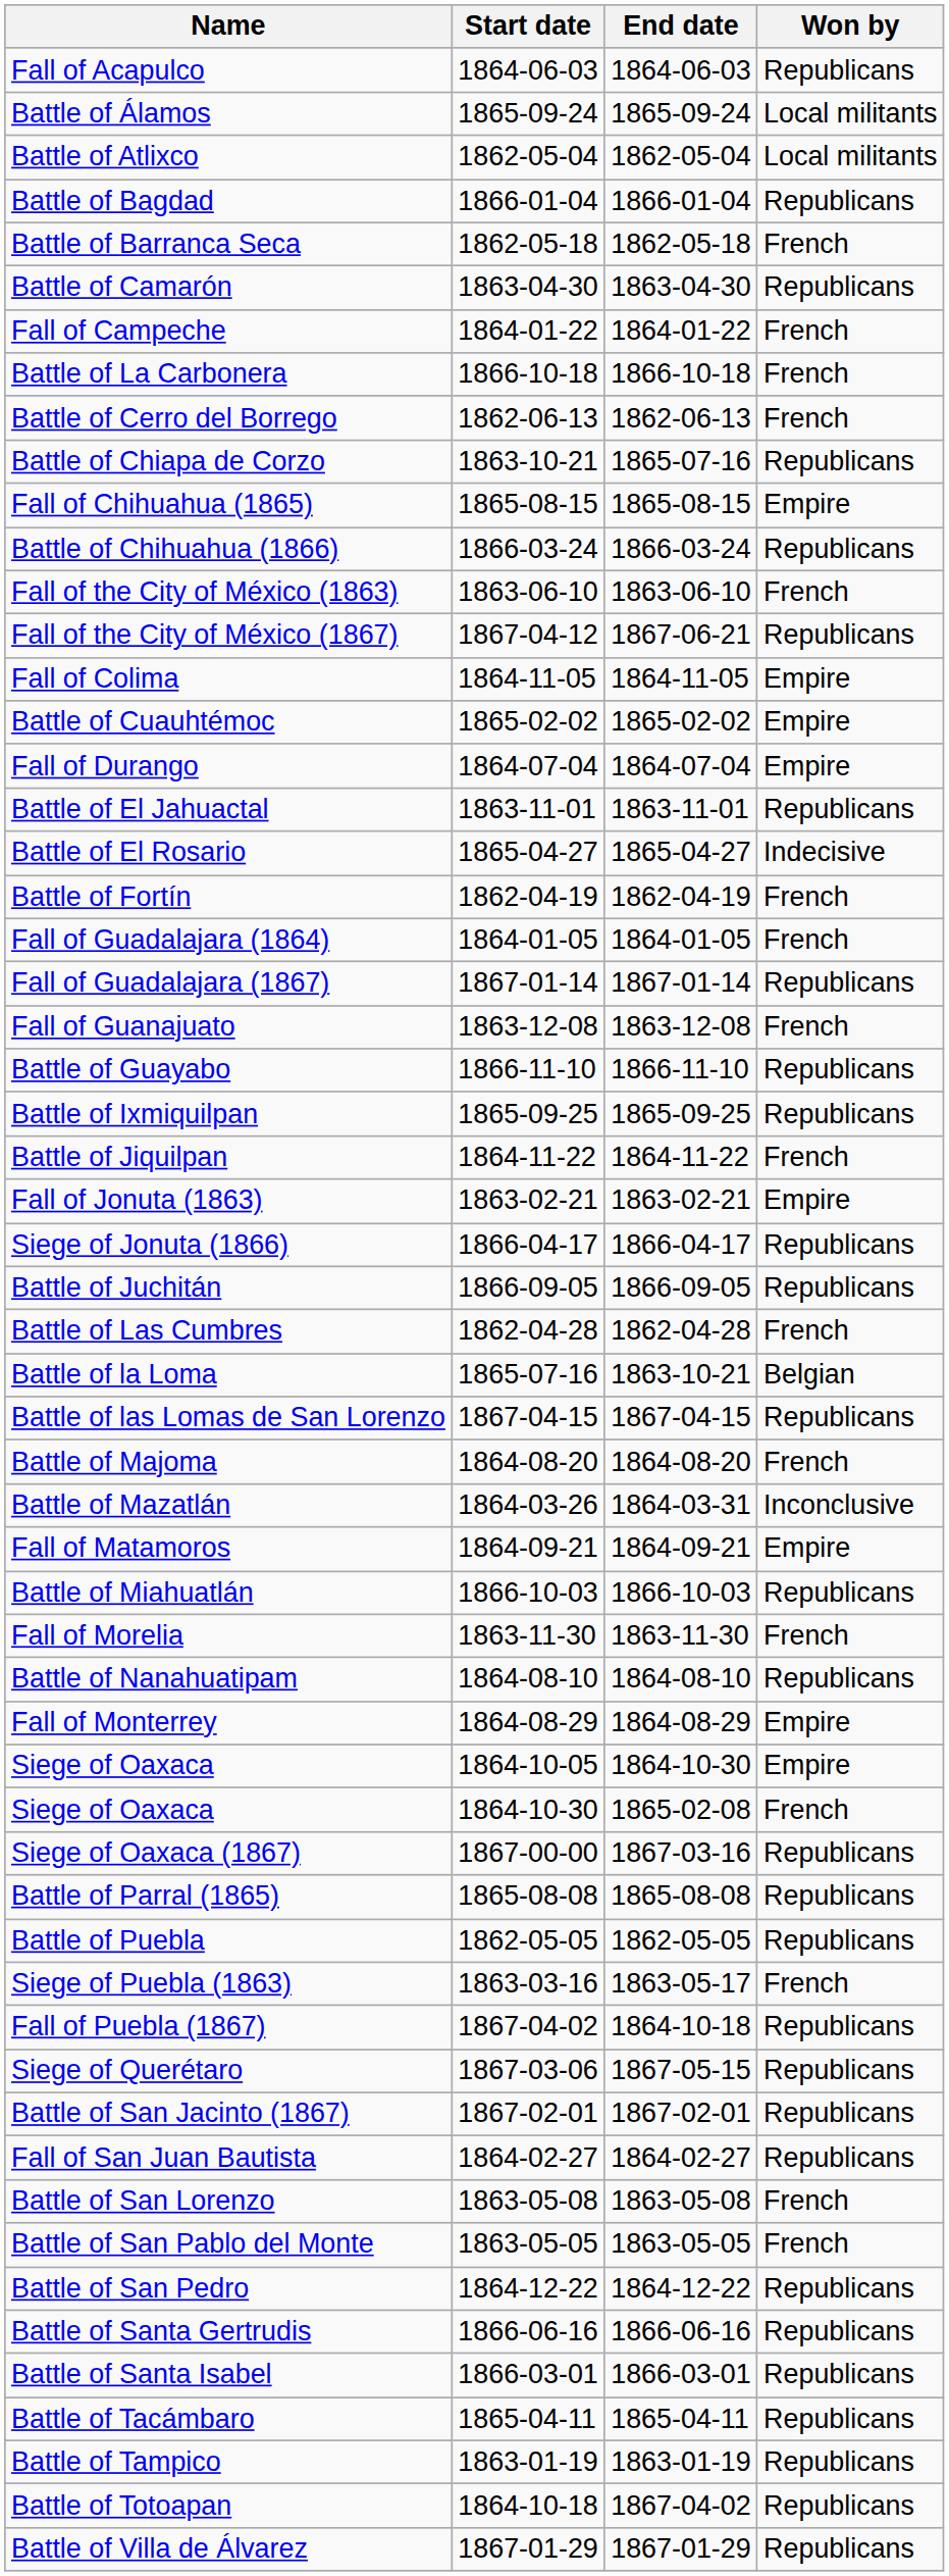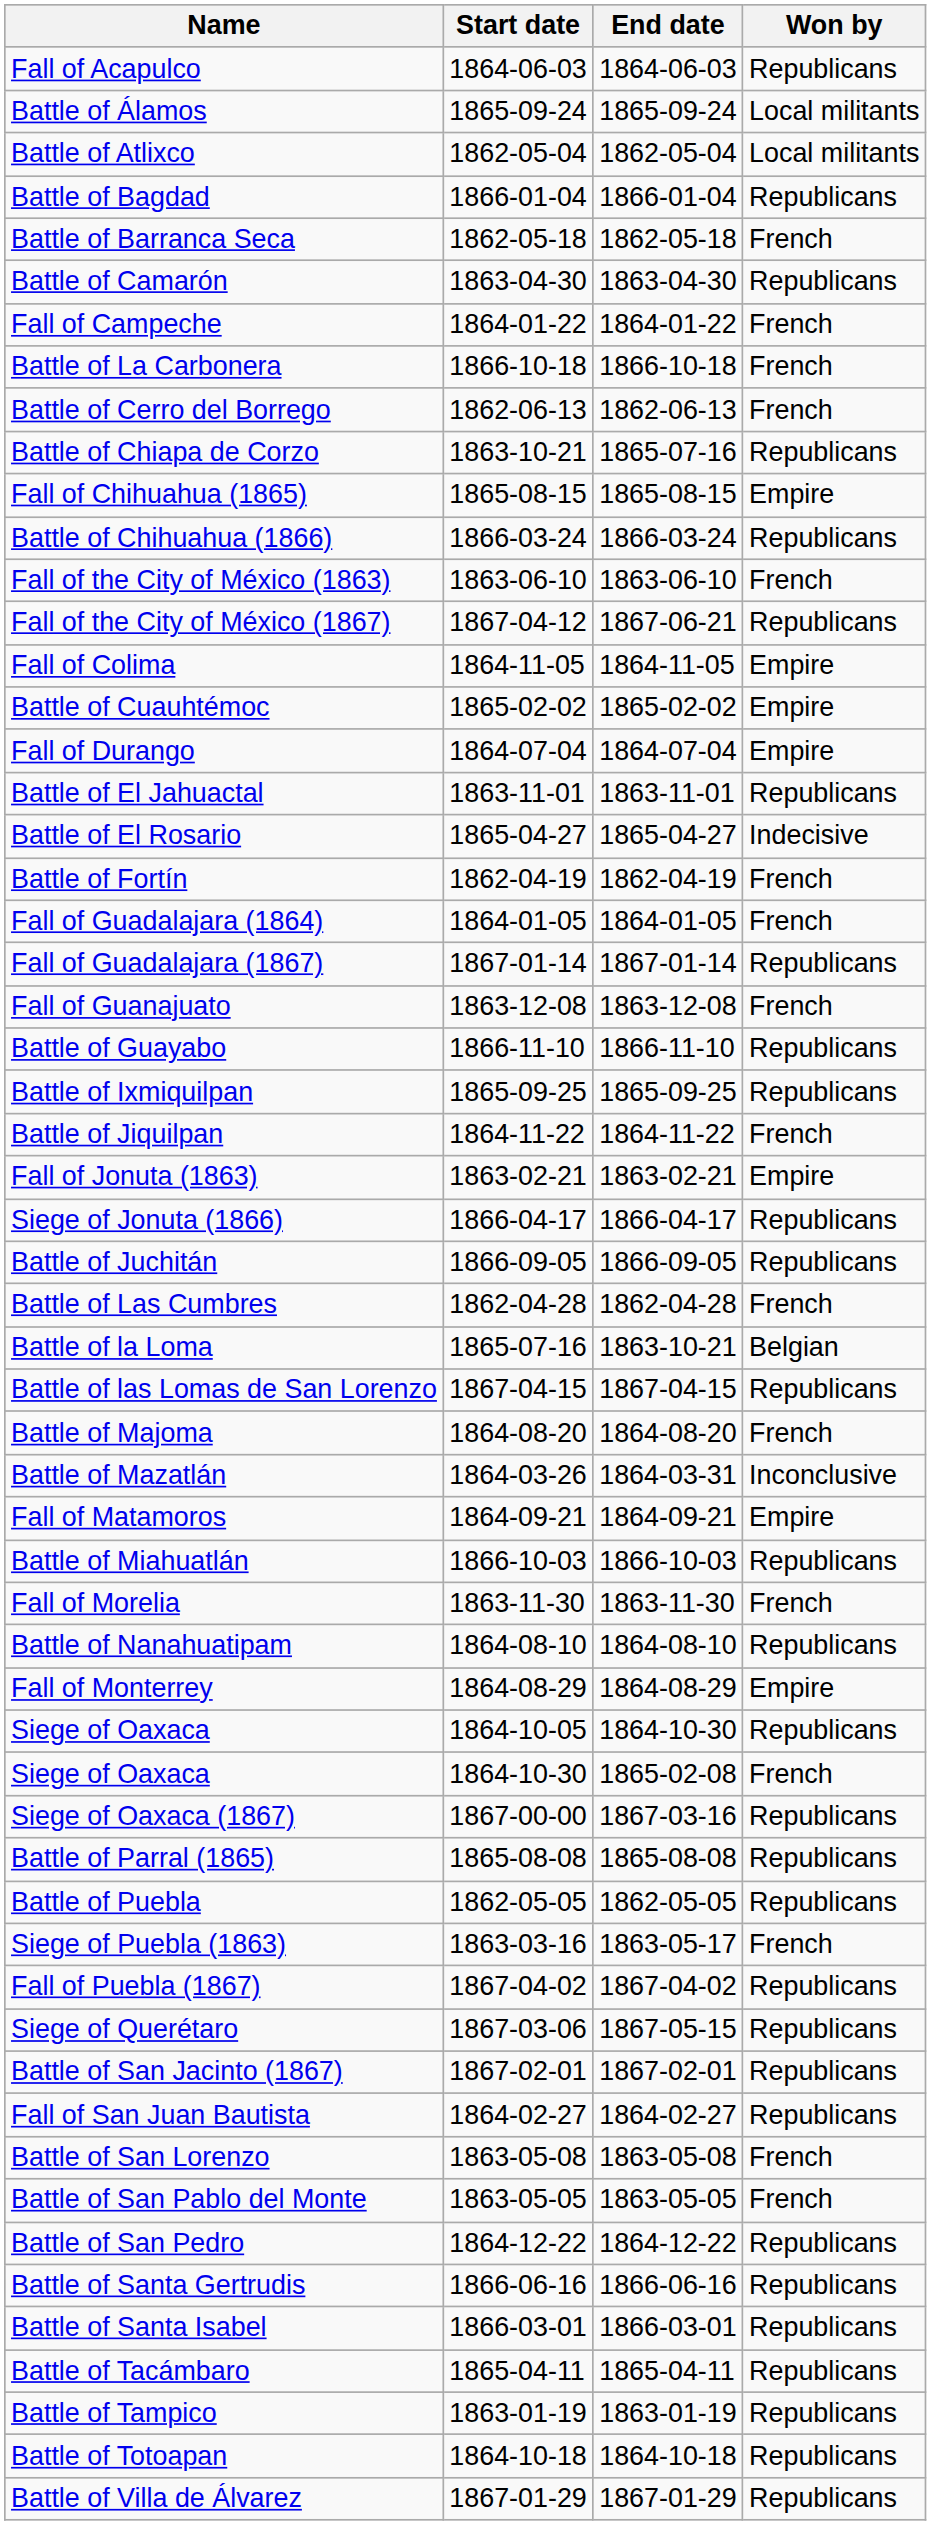 <table class="wikitable sortable">
 <tr>
 <th>Name</th>
 <th>Start date</th>
 <th>End date</th>
 <th>Won by</th>
 </tr>
 <tr>
 <td><a href='#'>Fall of Acapulco</a></td>
 <td>1864-06-03</td>
 <td>1864-06-03</td>
 <td>Republicans</td>
 </tr>
 <tr>
 <td><a href='#'>Battle of Álamos</a></td>
 <td>1865-09-24</td>
 <td>1865-09-24</td>
 <td>Local militants</td>
 </tr>
 <tr>
 <td><a href='#'>Battle of Atlixco</a></td>
 <td>1862-05-04</td>
 <td>1862-05-04</td>
 <td>Local militants</td>
 </tr>
 <tr>
 <td><a href='#'>Battle of Bagdad</a></td>
 <td>1866-01-04</td>
 <td>1866-01-04</td>
 <td>Republicans</td>
 </tr>
 <tr>
 <td><a href='#'>Battle of Barranca Seca</a></td>
 <td>1862-05-18</td>
 <td>1862-05-18</td>
 <td>French</td>
 </tr>
 <tr>
 <td><a href='#'>Battle of Camarón</a></td>
 <td>1863-04-30</td>
 <td>1863-04-30</td>
 <td>Republicans</td>
 </tr>
 <tr>
 <td><a href='#'>Fall of Campeche</a></td>
 <td>1864-01-22</td>
 <td>1864-01-22</td>
 <td>French</td>
 </tr>
 <tr>
 <td><a href='#'>Battle of La Carbonera</a></td>
 <td>1866-10-18</td>
 <td>1866-10-18</td>
 <td>French</td>
 </tr>
 <tr>
 <td><a href='#'>Battle of Cerro del Borrego</a></td>
 <td>1862-06-13</td>
 <td>1862-06-13</td>
 <td>French</td>
 </tr>
 <tr>
 <td><a href='#'>Battle of Chiapa de Corzo</a></td>
 <td>1863-10-21</td>
 <td>1865-07-16</td>
 <td>Republicans</td>
 </tr>
 <tr>
 <td><a href='#'>Fall of Chihuahua (1865)</a></td>
 <td>1865-08-15</td>
 <td>1865-08-15</td>
 <td>Empire</td>
 </tr>
 <tr>
 <td><a href='#'>Battle of Chihuahua (1866)</a></td>
 <td>1866-03-24</td>
 <td>1866-03-24</td>
 <td>Republicans</td>
 </tr>
 <tr>
 <td><a href='#'>Fall of the City of México (1863)</a></td>
 <td>1863-06-10</td>
 <td>1863-06-10</td>
 <td>French</td>
 </tr>
 <tr>
 <td><a href='#'>Fall of the City of México (1867)</a></td>
 <td>1867-04-12</td>
 <td>1867-06-21</td>
 <td>Republicans</td>
 </tr>
 <tr>
 <td><a href='#'>Fall of Colima</a></td>
 <td>1864-11-05</td>
 <td>1864-11-05</td>
 <td>Empire</td>
 </tr>
 <tr>
 <td><a href='#'>Battle of Cuauhtémoc</a></td>
 <td>1865-02-02</td>
 <td>1865-02-02</td>
 <td>Empire</td>
 </tr>
 <tr>
 <td><a href='#'>Fall of Durango</a></td>
 <td>1864-07-04</td>
 <td>1864-07-04</td>
 <td>Empire</td>
 </tr>
 <tr>
 <td><a href='#'>Battle of El Jahuactal</a></td>
 <td>1863-11-01</td>
 <td>1863-11-01</td>
 <td>Republicans</td>
 </tr>
 <tr>
 <td><a href='#'>Battle of El Rosario</a></td>
 <td>1865-04-27</td>
 <td>1865-04-27</td>
 <td>Indecisive</td>
 </tr>
 <tr>
 <td><a href='#'>Battle of Fortín</a></td>
 <td>1862-04-19</td>
 <td>1862-04-19</td>
 <td>French</td>
 </tr>
 <tr>
 <td><a href='#'>Fall of Guadalajara (1864)</a></td>
 <td>1864-01-05</td>
 <td>1864-01-05</td>
 <td>French</td>
 </tr>
 <tr>
 <td><a href='#'>Fall of Guadalajara (1867)</a></td>
 <td>1867-01-14</td>
 <td>1867-01-14</td>
 <td>Republicans</td>
 </tr>
 <tr>
 <td><a href='#'>Fall of Guanajuato</a></td>
 <td>1863-12-08</td>
 <td>1863-12-08</td>
 <td>French</td>
 </tr>
 <tr>
 <td><a href='#'>Battle of Guayabo</a></td>
 <td>1866-11-10</td>
 <td>1866-11-10</td>
 <td>Republicans</td>
 </tr>
 <tr>
 <td><a href='#'>Battle of Ixmiquilpan</a></td>
 <td>1865-09-25</td>
 <td>1865-09-25</td>
 <td>Republicans</td>
 </tr>
 <tr>
 <td><a href='#'>Battle of Jiquilpan</a></td>
 <td>1864-11-22</td>
 <td>1864-11-22</td>
 <td>French</td>
 </tr>
 <tr>
 <td><a href='#'>Fall of Jonuta (1863)</a></td>
 <td>1863-02-21</td>
 <td>1863-02-21</td>
 <td>Empire</td>
 </tr>
 <tr>
 <td><a href='#'>Siege of Jonuta (1866)</a></td>
 <td>1866-04-17</td>
 <td>1866-04-17</td>
 <td>Republicans</td>
 </tr>
 <tr>
 <td><a href='#'>Battle of Juchitán</a></td>
 <td>1866-09-05</td>
 <td>1866-09-05</td>
 <td>Republicans</td>
 </tr>
 <tr>
 <td><a href='#'>Battle of Las Cumbres</a></td>
 <td>1862-04-28</td>
 <td>1862-04-28</td>
 <td>French</td>
 </tr>
 <tr>
 <td><a href='#'>Battle of la Loma</a></td>
 <td>1865-07-16</td>
 <td>1863-10-21</td>
 <td>Belgian</td>
 </tr>
 <tr>
 <td><a href='#'>Battle of las Lomas de San Lorenzo</a></td>
 <td>1867-04-15</td>
 <td>1867-04-15</td>
 <td>Republicans</td>
 </tr>
 <tr>
 <td><a href='#'>Battle of Majoma</a></td>
 <td>1864-08-20</td>
 <td>1864-08-20</td>
 <td>French</td>
 </tr>
 <tr>
 <td><a href='#'>Battle of Mazatlán</a></td>
 <td>1864-03-26</td>
 <td>1864-03-31</td>
 <td>Inconclusive</td>
 </tr>
 <tr>
 <td><a href='#'>Fall of Matamoros</a></td>
 <td>1864-09-21</td>
 <td>1864-09-21</td>
 <td>Empire</td>
 </tr>
 <tr>
 <td><a href='#'>Battle of Miahuatlán</a></td>
 <td>1866-10-03</td>
 <td>1866-10-03</td>
 <td>Republicans</td>
 </tr>
 <tr>
 <td><a href='#'>Fall of Morelia</a></td>
 <td>1863-11-30</td>
 <td>1863-11-30</td>
 <td>French</td>
 </tr>
 <tr>
 <td><a href='#'>Battle of Nanahuatipam</a></td>
 <td>1864-08-10</td>
 <td>1864-08-10</td>
 <td>Republicans</td>
 </tr>
 <tr>
 <td><a href='#'>Fall of Monterrey</a></td>
 <td>1864-08-29</td>
 <td>1864-08-29</td>
 <td>Empire</td>
 </tr>
 <tr>
 <td><a href='#'>Siege of Oaxaca</a></td>
 <td>1864-10-05</td>
 <td>1864-10-30</td>
-<td>Empire</td>
+<td>Republicans</td>
 </tr>
 <tr>
 <td><a href='#'>Siege of Oaxaca</a></td>
 <td>1864-10-30</td>
 <td>1865-02-08</td>
 <td>French</td>
 </tr>
 <tr>
 <td><a href='#'>Siege of Oaxaca (1867)</a></td>
 <td>1867-00-00</td>
 <td>1867-03-16</td>
 <td>Republicans</td>
 </tr>
 <tr>
 <td><a href='#'>Battle of Parral (1865)</a></td>
 <td>1865-08-08</td>
 <td>1865-08-08</td>
 <td>Republicans</td>
 </tr>
 <tr>
 <td><a href='#'>Battle of Puebla</a></td>
 <td>1862-05-05</td>
 <td>1862-05-05</td>
 <td>Republicans</td>
 </tr>
 <tr>
 <td><a href='#'>Siege of Puebla (1863)</a></td>
 <td>1863-03-16</td>
 <td>1863-05-17</td>
 <td>French</td>
 </tr>
 <tr>
 <td><a href='#'>Fall of Puebla (1867)</a></td>
 <td>1867-04-02</td>
-<td>1864-10-18</td>
+<td>1867-04-02</td>
 <td>Republicans</td>
 </tr>
 <tr>
 <td><a href='#'>Siege of Querétaro</a></td>
 <td>1867-03-06</td>
 <td>1867-05-15</td>
 <td>Republicans</td>
 </tr>
 <tr>
 <td><a href='#'>Battle of San Jacinto (1867)</a></td>
 <td>1867-02-01</td>
 <td>1867-02-01</td>
 <td>Republicans</td>
 </tr>
 <tr>
 <td><a href='#'>Fall of San Juan Bautista</a></td>
 <td>1864-02-27</td>
 <td>1864-02-27</td>
 <td>Republicans</td>
 </tr>
 <tr>
 <td><a href='#'>Battle of San Lorenzo</a></td>
 <td>1863-05-08</td>
 <td>1863-05-08</td>
 <td>French</td>
 </tr>
 <tr>
 <td><a href='#'>Battle of San Pablo del Monte</a></td>
 <td>1863-05-05</td>
 <td>1863-05-05</td>
 <td>French</td>
 </tr>
 <tr>
 <td><a href='#'>Battle of San Pedro</a></td>
 <td>1864-12-22</td>
 <td>1864-12-22</td>
 <td>Republicans</td>
 </tr>
 <tr>
 <td><a href='#'>Battle of Santa Gertrudis</a></td>
 <td>1866-06-16</td>
 <td>1866-06-16</td>
 <td>Republicans</td>
 </tr>
 <tr>
 <td><a href='#'>Battle of Santa Isabel</a></td>
 <td>1866-03-01</td>
 <td>1866-03-01</td>
 <td>Republicans</td>
 </tr>
 <tr>
 <td><a href='#'>Battle of Tacámbaro</a></td>
 <td>1865-04-11</td>
 <td>1865-04-11</td>
 <td>Republicans</td>
 </tr>
 <tr>
 <td><a href='#'>Battle of Tampico</a></td>
 <td>1863-01-19</td>
 <td>1863-01-19</td>
 <td>Republicans</td>
 </tr>
 <tr>
 <td><a href='#'>Battle of Totoapan</a></td>
 <td>1864-10-18</td>
-<td>1867-04-02</td>
+<td>1864-10-18</td>
 <td>Republicans</td>
 </tr>
 <tr>
 <td><a href='#'>Battle of Villa de Álvarez</a></td>
 <td>1867-01-29</td>
 <td>1867-01-29</td>
 <td>Republicans</td>
 </tr>
 </table>
